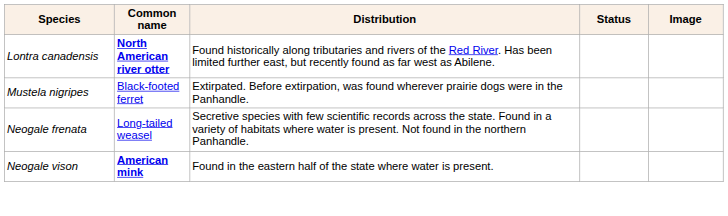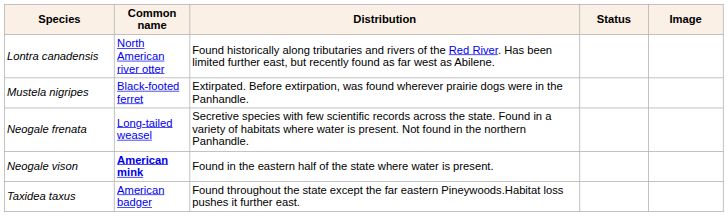 <table class="sortable wikitable plainrowheaders" border="0" style="background:#ffffff" align="top" class="sortable wikitable">
 <tr ->
 <th scope="col" style="background-color:Linen; color:Black" width=150 px>Species</th>
 <th scope="col" style="background-color:Linen; color:Black" width=100 px>Common name</th>
 <th scope="col" style="background:Linen; color:Black" width=550 px>Distribution</th>
 <th scope="col" style="background-color:Linen; color:Black" width=90 px>Status</th>
 <th scope="col" style="background:Linen; color:Black" width=100 px>Image</th>
 </tr>
 <tr>
 <td !scope="row" style="background:#ffffff"><em>Lontra canadensis</em></td>
-<td><strong><a href='#'>North American river otter</a></strong></td>
+<td><a href='#'>North American river otter</a></td>
 <td>Found historically along tributaries and rivers of the <a href='#'>Red River</a>. Has been limited further east, but recently found as far west as Abilene.</td>
 <td></td>
 <td></td>
 </tr>
 <tr>
 <td !scope="row" style="background:#ffffff"><em>Mustela nigripes</em></td>
 <td><a href='#'>Black-footed ferret</a></td>
 <td>Extirpated. Before extirpation, was found wherever prairie dogs were in the Panhandle.</td>
 <td></td>
 <td></td>
 </tr>
 <tr>
 <td !scope="row" style="background:#ffffff"><em>Neogale frenata</em></td>
 <td><a href='#'>Long-tailed weasel</a></td>
 <td>Secretive species with few scientific records across the state. Found in a variety of habitats where water is present. Not found in the northern Panhandle.</td>
 <td></td>
 <td></td>
 </tr>
 <tr>
 <td !scope="row" style="background:#ffffff"><em>Neogale vison</em></td>
 <td><strong><a href='#'>American mink</a></strong></td>
 <td>Found in the eastern half of the state where water is present.</td>
 <td></td>
 <td></td>
 </tr>
+<tr>
+<td !scope="row" style="background:#ffffff"><em>Taxidea taxus</em></td>
+<td><a href='#'>American badger</a></td>
+<td>Found throughout the state except the far eastern Pineywoods.Habitat loss pushes it further east.</td>
+<td></td>
+<td></td>
+</tr>
 </table>
